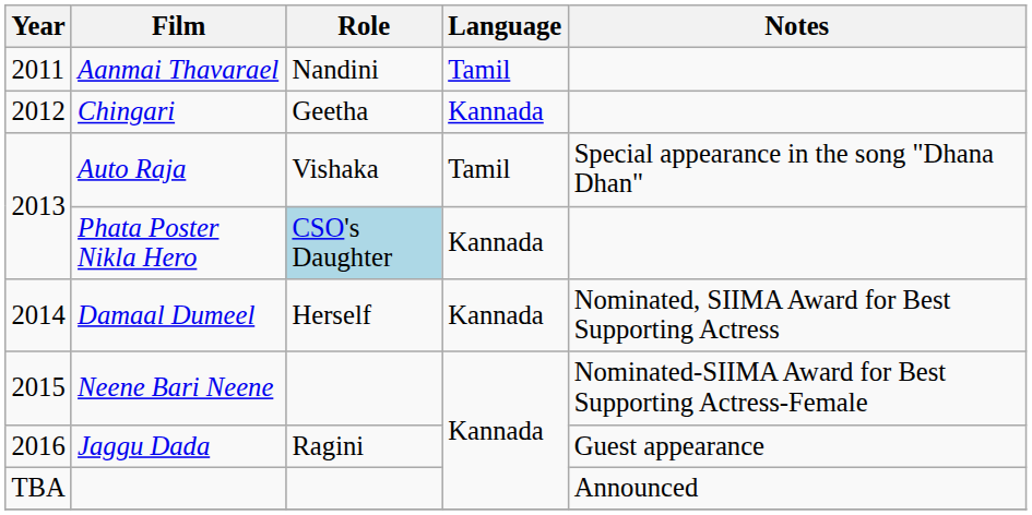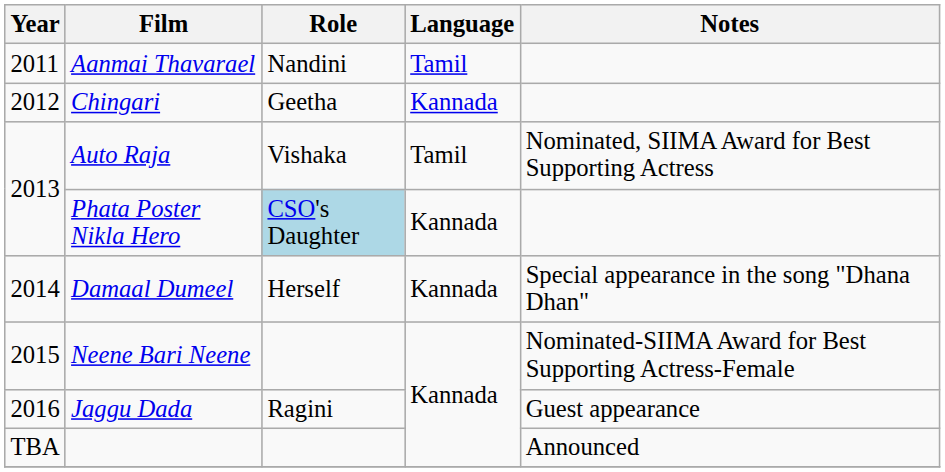 <table class="wikitable sortable">
 <tr>
 <th>Year</th>
 <th>Film</th>
 <th>Role</th>
 <th>Language</th>
 <th>Notes</th>
 </tr>
 <tr>
 <td>2011</td>
 <td><em><a href='#'>Aanmai Thavarael</a></em></td>
 <td>Nandini</td>
 <td><a href='#'>Tamil</a></td>
 <td></td>
 </tr>
 <tr>
 <td>2012</td>
 <td><em><a href='#'>Chingari</a></em></td>
 <td>Geetha</td>
 <td><a href='#'>Kannada</a></td>
 <td></td>
 </tr>
 <tr>
 <td rowspan="2">2013</td>
 <td><em><a href='#'>Auto Raja</a></em></td>
 <td>Vishaka</td>
 <td>Tamil</td>
-<td>Special appearance in the song "Dhana Dhan"</td>
+<td>Nominated, SIIMA Award for Best Supporting Actress</td>
 </tr>
 <tr>
 <td><em><a href='#'>Phata Poster Nikla Hero</a></em></td>
 <td style="background: lightblue;"><a href='#'>CSO</a>'s Daughter</td>
 <td>Kannada</td>
 <td></td>
 </tr>
 <tr>
 <td>2014</td>
 <td><em><a href='#'>Damaal Dumeel</a></em></td>
 <td>Herself</td>
 <td>Kannada</td>
-<td>Nominated, SIIMA Award for Best Supporting Actress</td>
+<td>Special appearance in the song "Dhana Dhan"</td>
 </tr>
 <tr>
 <td>2015</td>
 <td><em><a href='#'>Neene Bari Neene</a></em></td>
 <td></td>
 <td rowspan="3">Kannada</td>
 <td>Nominated-SIIMA Award for Best Supporting Actress-Female</td>
 </tr>
 <tr>
 <td>2016</td>
 <td><em><a href='#'>Jaggu Dada</a></em></td>
 <td>Ragini</td>
 <td>Guest appearance</td>
 </tr>
 <tr>
 <td>TBA</td>
 <td></td>
 <td></td>
 <td>Announced</td>
 </tr>
 <tr>
 </tr>
 </table>
